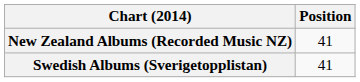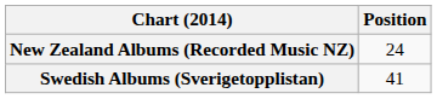 <table class="wikitable sortable plainrowheaders" style="text-align:center">
 <tr>
 <th scope="col">Chart (2014)</th>
 <th scope="col">Position</th>
 </tr>
 <tr>
 <th scope="row">New Zealand Albums (Recorded Music NZ)</th>
-<td>41</td>
+<td>24</td>
 </tr>
 <tr>
 <th scope="row">Swedish Albums (Sverigetopplistan)</th>
 <td>41</td>
 </tr>
 </table>
